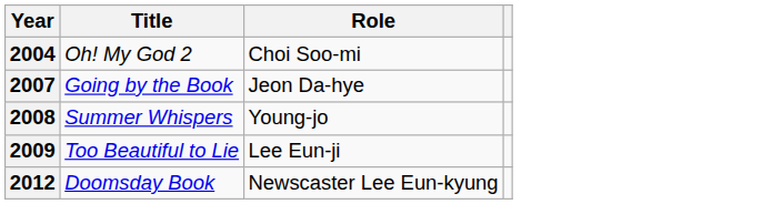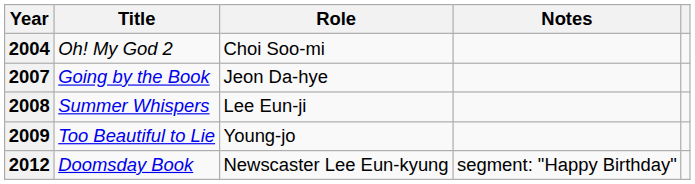 <table class="wikitable plainrowheaders sortable">
 <tr>
 <th scope="col">Year</th>
 <th scope="col">Title</th>
 <th scope="col">Role</th>
+<th scope="col">Notes</th>
 <th scope="col" class="unsortable"></th>
 </tr>
 <tr>
 <th scope="row">2004</th>
 <td><em>Oh! My God 2</em></td>
 <td>Choi Soo-mi</td>
+<td></td>
 <td style="text-align:center"></td>
 </tr>
 <tr>
 <th scope="row">2007</th>
 <td><em><a href='#'>Going by the Book</a></em></td>
 <td>Jeon Da-hye</td>
+<td></td>
 <td style="text-align:center"></td>
 </tr>
 <tr>
 <th scope="row">2008</th>
 <td><em><a href='#'>Summer Whispers</a></em></td>
-<td>Young-jo</td>
+<td>Lee Eun-ji</td>
+<td></td>
 <td style="text-align:center"></td>
 </tr>
 <tr>
 <th scope="row">2009</th>
 <td><em><a href='#'>Too Beautiful to Lie</a></em></td>
-<td>Lee Eun-ji</td>
+<td>Young-jo</td>
+<td></td>
 <td style="text-align:center"></td>
 </tr>
 <tr>
 <th scope="row">2012</th>
 <td><em><a href='#'>Doomsday Book</a></em></td>
 <td>Newscaster Lee Eun-kyung</td>
+<td>segment: "Happy Birthday"</td>
 <td style="text-align:center"></td>
 </tr>
 </table>
